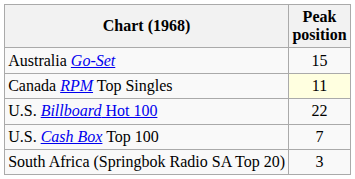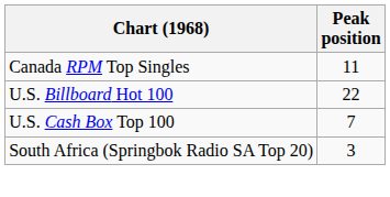 <table class="wikitable sortable">
 <tr>
 <th>Chart (1968)</th>
 <th>Peak<br>position</th>
 </tr>
 <tr>
-<td>Australia <em><a href='#'>Go-Set</a></em></td>
-<td align="center">15</td>
-</tr>
-<tr>
 <td>Canada <em><a href='#'>RPM</a></em> Top Singles</td>
-<td style="background: lightyellow; text-align:center;">11</td>
+<td style="text-align:center;">11</td>
 </tr>
 <tr>
 <td>U.S. <a href='#'><em>Billboard</em> Hot 100</a></td>
 <td align="center">22</td>
 </tr>
 <tr>
 <td>U.S. <a href='#'><em>Cash Box</em></a> Top 100</td>
 <td align="center">7</td>
 </tr>
 <tr>
 <td>South Africa (Springbok Radio SA Top 20)</td>
 <td align="center">3</td>
 </tr>
 </table>
